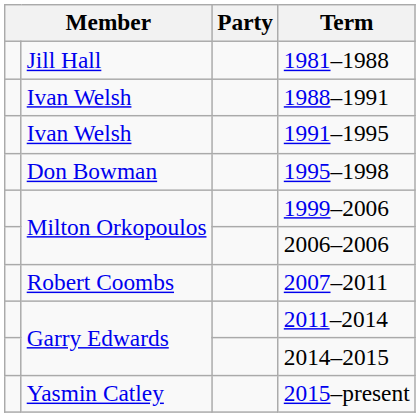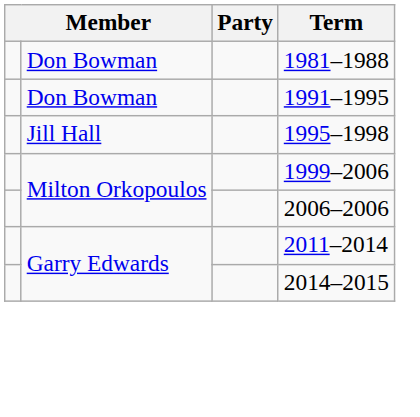 <table class="wikitable">
 <tr>
 <th colspan="2">Member</th>
 <th>Party</th>
 <th>Term</th>
 </tr>
 <tr>
 <td> </td>
-<td><a href='#'>Jill Hall</a></td>
+<td><a href='#'>Don Bowman</a></td>
 <td></td>
 <td><a href='#'>1981</a>–1988</td>
 </tr>
 <tr>
 <td> </td>
-<td><a href='#'>Ivan Welsh</a></td>
-<td></td>
-<td><a href='#'>1988</a>–1991</td>
-</tr>
-<tr>
-<td> </td>
-<td><a href='#'>Ivan Welsh</a></td>
+<td><a href='#'>Don Bowman</a></td>
 <td></td>
 <td><a href='#'>1991</a>–1995</td>
 </tr>
 <tr>
 <td> </td>
-<td><a href='#'>Don Bowman</a></td>
+<td><a href='#'>Jill Hall</a></td>
 <td></td>
 <td><a href='#'>1995</a>–1998</td>
 </tr>
 <tr>
 <td> </td>
 <td rowspan="2"><a href='#'>Milton Orkopoulos</a></td>
 <td></td>
 <td><a href='#'>1999</a>–2006</td>
 </tr>
 <tr>
 <td> </td>
 <td></td>
 <td>2006–2006</td>
 </tr>
 <tr>
 <td> </td>
-<td><a href='#'>Robert Coombs</a></td>
-<td></td>
-<td><a href='#'>2007</a>–2011</td>
-</tr>
-<tr>
-<td> </td>
 <td rowspan="2"><a href='#'>Garry Edwards</a></td>
 <td></td>
 <td><a href='#'>2011</a>–2014</td>
 </tr>
 <tr>
 <td> </td>
 <td></td>
 <td>2014–2015</td>
 </tr>
-<tr>
-<td> </td>
-<td><a href='#'>Yasmin Catley</a></td>
-<td></td>
-<td><a href='#'>2015</a>–present</td>
-</tr>
 </table>
